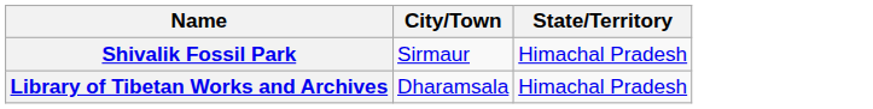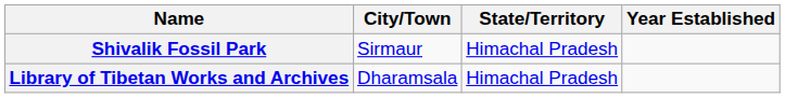 <table class="wikitable sortable">
 <tr>
 <th scope=col>Name</th>
 <th scope=col>City/Town</th>
 <th scope=col>State/Territory</th>
+<th scope=col>Year Established</th>
 </tr>
 <tr>
 <th scope=row><a href='#'>Shivalik Fossil Park</a></th>
 <td><a href='#'>Sirmaur</a></td>
 <td><a href='#'>Himachal Pradesh</a></td>
+<td></td>
 </tr>
 <tr>
 <th scope=row><a href='#'>Library of Tibetan Works and Archives</a></th>
 <td><a href='#'>Dharamsala</a></td>
 <td><a href='#'>Himachal Pradesh</a></td>
+<td></td>
 </tr>
 </table>
